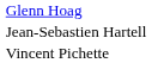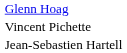 <table>
 <tr>
 <th></th>
 <td> <a href='#'>Glenn Hoag</a></td>
 </tr>
 <tr>
 <th></th>
-<td>Jean-Sebastien Hartell</td>
+<td>Vincent Pichette</td>
 </tr>
 <tr>
 <th></th>
-<td>Vincent Pichette</td>
+<td>Jean-Sebastien Hartell</td>
 </tr>
 </table>
